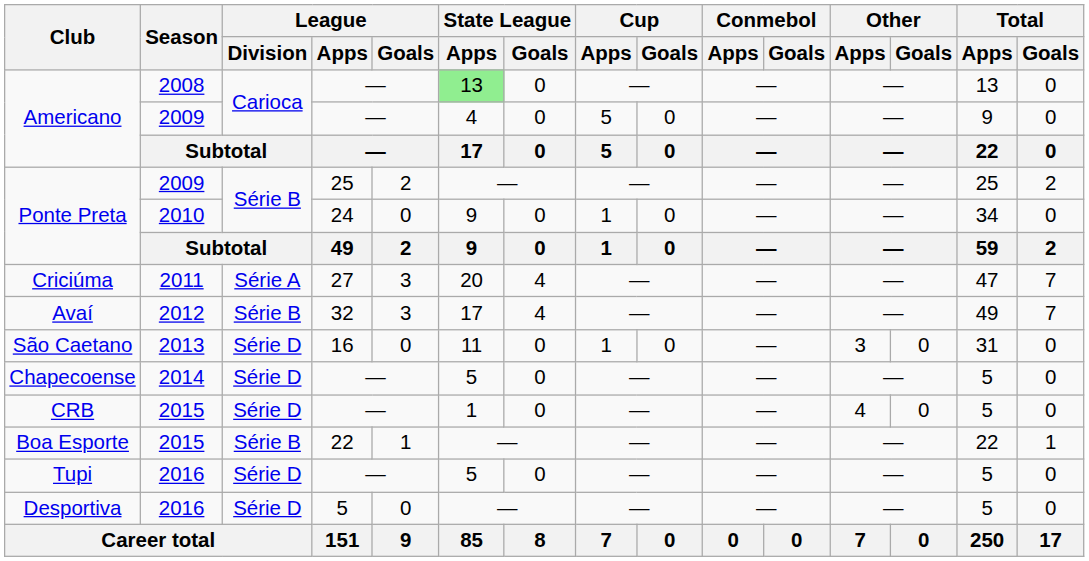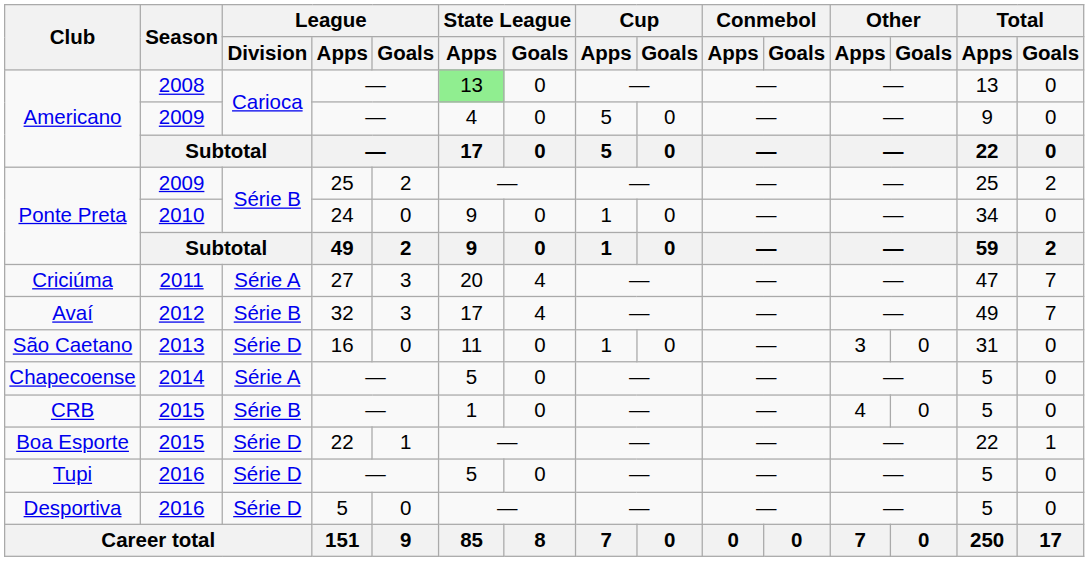 <table class="wikitable" style="text-align: center;">
 <tr>
 <th rowspan="2">Club</th>
 <th rowspan="2">Season</th>
 <th colspan="3">League</th>
 <th colspan="2">State League</th>
 <th colspan="2">Cup</th>
 <th colspan="2">Conmebol</th>
 <th colspan="2">Other</th>
 <th colspan="2">Total</th>
 </tr>
 <tr>
 <th>Division</th>
 <th>Apps</th>
 <th>Goals</th>
 <th>Apps</th>
 <th>Goals</th>
 <th>Apps</th>
 <th>Goals</th>
 <th>Apps</th>
 <th>Goals</th>
 <th>Apps</th>
 <th>Goals</th>
 <th>Apps</th>
 <th>Goals</th>
 </tr>
 <tr>
 <td rowspan=3 valign="center"><a href='#'>Americano</a></td>
 <td><a href='#'>2008</a></td>
 <td rowspan=2><a href='#'>Carioca</a></td>
 <td colspan="2">—</td>
 <td style="background: lightgreen;">13</td>
 <td>0</td>
 <td colspan="2">—</td>
 <td colspan="2">—</td>
 <td colspan="2">—</td>
 <td>13</td>
 <td>0</td>
 </tr>
 <tr>
 <td><a href='#'>2009</a></td>
 <td colspan="2">—</td>
 <td>4</td>
 <td>0</td>
 <td>5</td>
 <td>0</td>
 <td colspan="2">—</td>
 <td colspan="2">—</td>
 <td>9</td>
 <td>0</td>
 </tr>
 <tr>
 <th colspan="2"><strong>Subtotal</strong></th>
 <th colspan="2">—</th>
 <th>17</th>
 <th>0</th>
 <th>5</th>
 <th>0</th>
 <th colspan="2">—</th>
 <th colspan="2">—</th>
 <th>22</th>
 <th>0</th>
 </tr>
 <tr>
 <td rowspan=3 valign="center"><a href='#'>Ponte Preta</a></td>
 <td><a href='#'>2009</a></td>
 <td rowspan=2><a href='#'>Série B</a></td>
 <td>25</td>
 <td>2</td>
 <td colspan="2">—</td>
 <td colspan="2">—</td>
 <td colspan="2">—</td>
 <td colspan="2">—</td>
 <td>25</td>
 <td>2</td>
 </tr>
 <tr>
 <td><a href='#'>2010</a></td>
 <td>24</td>
 <td>0</td>
 <td>9</td>
 <td>0</td>
 <td>1</td>
 <td>0</td>
 <td colspan="2">—</td>
 <td colspan="2">—</td>
 <td>34</td>
 <td>0</td>
 </tr>
 <tr>
 <th colspan="2"><strong>Subtotal</strong></th>
 <th>49</th>
 <th>2</th>
 <th>9</th>
 <th>0</th>
 <th>1</th>
 <th>0</th>
 <th colspan="2">—</th>
 <th colspan="2">—</th>
 <th>59</th>
 <th>2</th>
 </tr>
 <tr>
 <td valign="center"><a href='#'>Criciúma</a></td>
 <td><a href='#'>2011</a></td>
 <td><a href='#'>Série A</a></td>
 <td>27</td>
 <td>3</td>
 <td>20</td>
 <td>4</td>
 <td colspan="2">—</td>
 <td colspan="2">—</td>
 <td colspan="2">—</td>
 <td>47</td>
 <td>7</td>
 </tr>
 <tr>
 <td valign="center"><a href='#'>Avaí</a></td>
 <td><a href='#'>2012</a></td>
 <td><a href='#'>Série B</a></td>
 <td>32</td>
 <td>3</td>
 <td>17</td>
 <td>4</td>
 <td colspan="2">—</td>
 <td colspan="2">—</td>
 <td colspan="2">—</td>
 <td>49</td>
 <td>7</td>
 </tr>
 <tr>
 <td valign="center"><a href='#'>São Caetano</a></td>
 <td><a href='#'>2013</a></td>
 <td><a href='#'>Série D</a></td>
 <td>16</td>
 <td>0</td>
 <td>11</td>
 <td>0</td>
 <td>1</td>
 <td>0</td>
 <td colspan="2">—</td>
 <td>3</td>
 <td>0</td>
 <td>31</td>
 <td>0</td>
 </tr>
 <tr>
 <td valign="center"><a href='#'>Chapecoense</a></td>
 <td><a href='#'>2014</a></td>
-<td><a href='#'>Série D</a></td>
+<td><a href='#'>Série A</a></td>
 <td colspan="2">—</td>
 <td>5</td>
 <td>0</td>
 <td colspan="2">—</td>
 <td colspan="2">—</td>
 <td colspan="2">—</td>
 <td>5</td>
 <td>0</td>
 </tr>
 <tr>
 <td valign="center"><a href='#'>CRB</a></td>
 <td><a href='#'>2015</a></td>
-<td><a href='#'>Série D</a></td>
+<td><a href='#'>Série B</a></td>
 <td colspan="2">—</td>
 <td>1</td>
 <td>0</td>
 <td colspan="2">—</td>
 <td colspan="2">—</td>
 <td>4</td>
 <td>0</td>
 <td>5</td>
 <td>0</td>
 </tr>
 <tr>
 <td valign="center"><a href='#'>Boa Esporte</a></td>
 <td><a href='#'>2015</a></td>
-<td><a href='#'>Série B</a></td>
+<td><a href='#'>Série D</a></td>
 <td>22</td>
 <td>1</td>
 <td colspan="2">—</td>
 <td colspan="2">—</td>
 <td colspan="2">—</td>
 <td colspan="2">—</td>
 <td>22</td>
 <td>1</td>
 </tr>
 <tr>
 <td valign="center"><a href='#'>Tupi</a></td>
 <td><a href='#'>2016</a></td>
 <td><a href='#'>Série D</a></td>
 <td colspan="2">—</td>
 <td>5</td>
 <td>0</td>
 <td colspan="2">—</td>
 <td colspan="2">—</td>
 <td colspan="2">—</td>
 <td>5</td>
 <td>0</td>
 </tr>
 <tr>
 <td valign="center"><a href='#'>Desportiva</a></td>
 <td><a href='#'>2016</a></td>
 <td><a href='#'>Série D</a></td>
 <td>5</td>
 <td>0</td>
 <td colspan="2">—</td>
 <td colspan="2">—</td>
 <td colspan="2">—</td>
 <td colspan="2">—</td>
 <td>5</td>
 <td>0</td>
 </tr>
 <tr>
 <th colspan="3"><strong>Career total</strong></th>
 <th>151</th>
 <th>9</th>
 <th>85</th>
 <th>8</th>
 <th>7</th>
 <th>0</th>
 <th>0</th>
 <th>0</th>
 <th>7</th>
 <th>0</th>
 <th>250</th>
 <th>17</th>
 </tr>
 </table>
